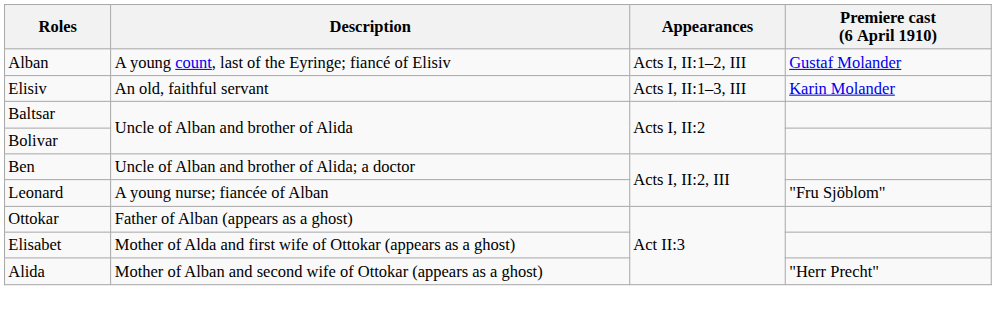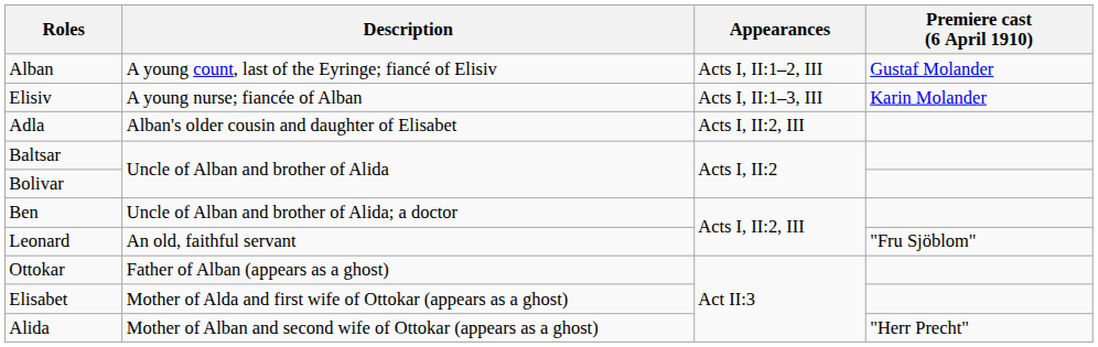 <table class="wikitable"; font-size: 95%">
 <tr>
 <th style="width:6em"; scope=col>Roles</th>
 <th style="width:31em"; scope=col>Description</th>
 <th style="width:9em"; scope=col>Appearances</th>
 <th style="width:12em"; scope=col>Premiere cast<br>(6 April 1910)</th>
 </tr>
 <tr>
 <td>Alban</td>
 <td>A young <a href='#'>count</a>, last of the Eyringe; fiancé of Elisiv</td>
 <td>Acts I, II:1–2, III</td>
 <td><a href='#'>Gustaf Molander</a></td>
 </tr>
 <tr>
 <td>Elisiv</td>
-<td>An old, faithful servant</td>
+<td>A young nurse; fiancée of Alban</td>
 <td>Acts I, II:1–3, III</td>
 <td><a href='#'>Karin Molander</a></td>
+</tr>
+<tr>
+<td>Adla</td>
+<td>Alban's older cousin and daughter of Elisabet</td>
+<td>Acts I, II:2, III</td>
+<td></td>
 </tr>
 <tr>
 <td>Baltsar</td>
 <td rowspan=2>Uncle of Alban and brother of Alida</td>
 <td rowspan=2>Acts I, II:2</td>
 <td></td>
 </tr>
 <tr>
 <td>Bolivar</td>
 <td></td>
 </tr>
 <tr>
 <td>Ben</td>
 <td>Uncle of Alban and brother of Alida; a doctor</td>
 <td rowspan=2>Acts I, II:2, III</td>
 <td></td>
 </tr>
 <tr>
 <td>Leonard</td>
-<td>A young nurse; fiancée of Alban</td>
+<td>An old, faithful servant</td>
 <td>"Fru Sjöblom"</td>
 </tr>
 <tr>
 <td>Ottokar</td>
 <td>Father of Alban (appears as a ghost)</td>
 <td rowspan=3>Act II:3</td>
 <td></td>
 </tr>
 <tr>
 <td>Elisabet</td>
 <td>Mother of Alda and first wife of Ottokar (appears as a ghost)</td>
 <td></td>
 </tr>
 <tr>
 <td>Alida</td>
 <td>Mother of Alban and second wife of Ottokar (appears as a ghost)</td>
 <td>"Herr Precht"</td>
 </tr>
 </table>
